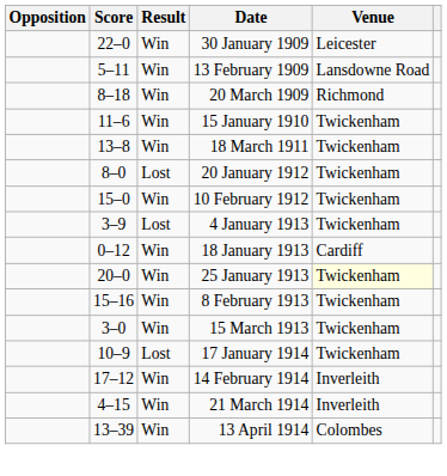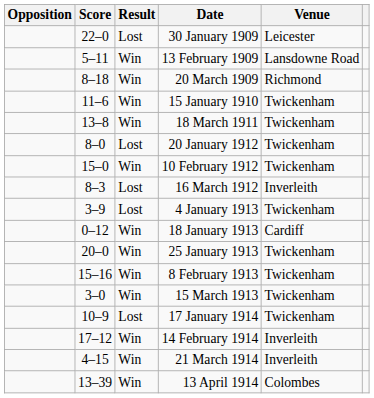 <table class="wikitable sortable">
 <tr>
 <th scope="col">Opposition</th>
 <th scope="col" class="unsortable">Score</th>
 <th scope="col">Result</th>
 <th scope="col">Date</th>
 <th scope="col">Venue</th>
 <th scope="col" class="unsortable"></th>
 </tr>
 <tr>
 <td></td>
 <td align="center">22–0</td>
-<td>Win</td>
+<td>Lost</td>
 <td align=right>30 January 1909</td>
 <td>Leicester</td>
 <td></td>
 </tr>
 <tr>
 <td></td>
 <td align="center">5–11</td>
 <td>Win</td>
 <td align=right>13 February 1909</td>
 <td>Lansdowne Road</td>
 <td></td>
 </tr>
 <tr>
 <td></td>
 <td align="center">8–18</td>
 <td>Win</td>
 <td align=right>20 March 1909</td>
 <td>Richmond</td>
 <td></td>
 </tr>
 <tr>
 <td></td>
 <td align="center">11–6</td>
 <td>Win</td>
 <td align=right>15 January 1910</td>
 <td>Twickenham</td>
 <td></td>
 </tr>
 <tr>
 <td></td>
 <td align="center">13–8</td>
 <td>Win</td>
 <td align=right>18 March 1911</td>
 <td>Twickenham</td>
 <td></td>
 </tr>
 <tr>
 <td></td>
 <td align="center">8–0</td>
 <td>Lost</td>
 <td align=right>20 January 1912</td>
 <td>Twickenham</td>
 <td></td>
 </tr>
 <tr>
 <td></td>
 <td align="center">15–0</td>
 <td>Win</td>
 <td align=right>10 February 1912</td>
 <td>Twickenham</td>
 <td></td>
 </tr>
 <tr>
 <td></td>
+<td align="center">8–3</td>
+<td>Lost</td>
+<td align=right>16 March 1912</td>
+<td>Inverleith</td>
+<td></td>
+</tr>
+<tr>
+<td></td>
 <td align="center">3–9</td>
 <td>Lost</td>
 <td align=right>4 January 1913</td>
 <td>Twickenham</td>
 <td></td>
 </tr>
 <tr>
 <td></td>
 <td align="center">0–12</td>
 <td>Win</td>
 <td align=right>18 January 1913</td>
 <td>Cardiff</td>
 <td></td>
 </tr>
 <tr>
 <td></td>
 <td align="center">20–0</td>
 <td>Win</td>
 <td align=right>25 January 1913</td>
-<td style="background: lightyellow;">Twickenham</td>
+<td>Twickenham</td>
 <td></td>
 </tr>
 <tr>
 <td></td>
 <td align="center">15–16</td>
 <td>Win</td>
 <td align=right>8 February 1913</td>
 <td>Twickenham</td>
 <td></td>
 </tr>
 <tr>
 <td></td>
 <td align="center">3–0</td>
 <td>Win</td>
 <td align=right>15 March 1913</td>
 <td>Twickenham</td>
 <td></td>
 </tr>
 <tr>
 <td></td>
 <td align="center">10–9</td>
 <td>Lost</td>
 <td align=right>17 January 1914</td>
 <td>Twickenham</td>
 <td></td>
 </tr>
 <tr>
 <td></td>
 <td align="center">17–12</td>
 <td>Win</td>
 <td align=right>14 February 1914</td>
 <td>Inverleith</td>
 <td></td>
 </tr>
 <tr>
 <td></td>
 <td align="center">4–15</td>
 <td>Win</td>
 <td align=right>21 March 1914</td>
 <td>Inverleith</td>
 <td></td>
 </tr>
 <tr>
 <td></td>
 <td align="center">13–39</td>
 <td>Win</td>
 <td align=right>13 April 1914</td>
 <td>Colombes</td>
 <td></td>
 </tr>
 </table>
